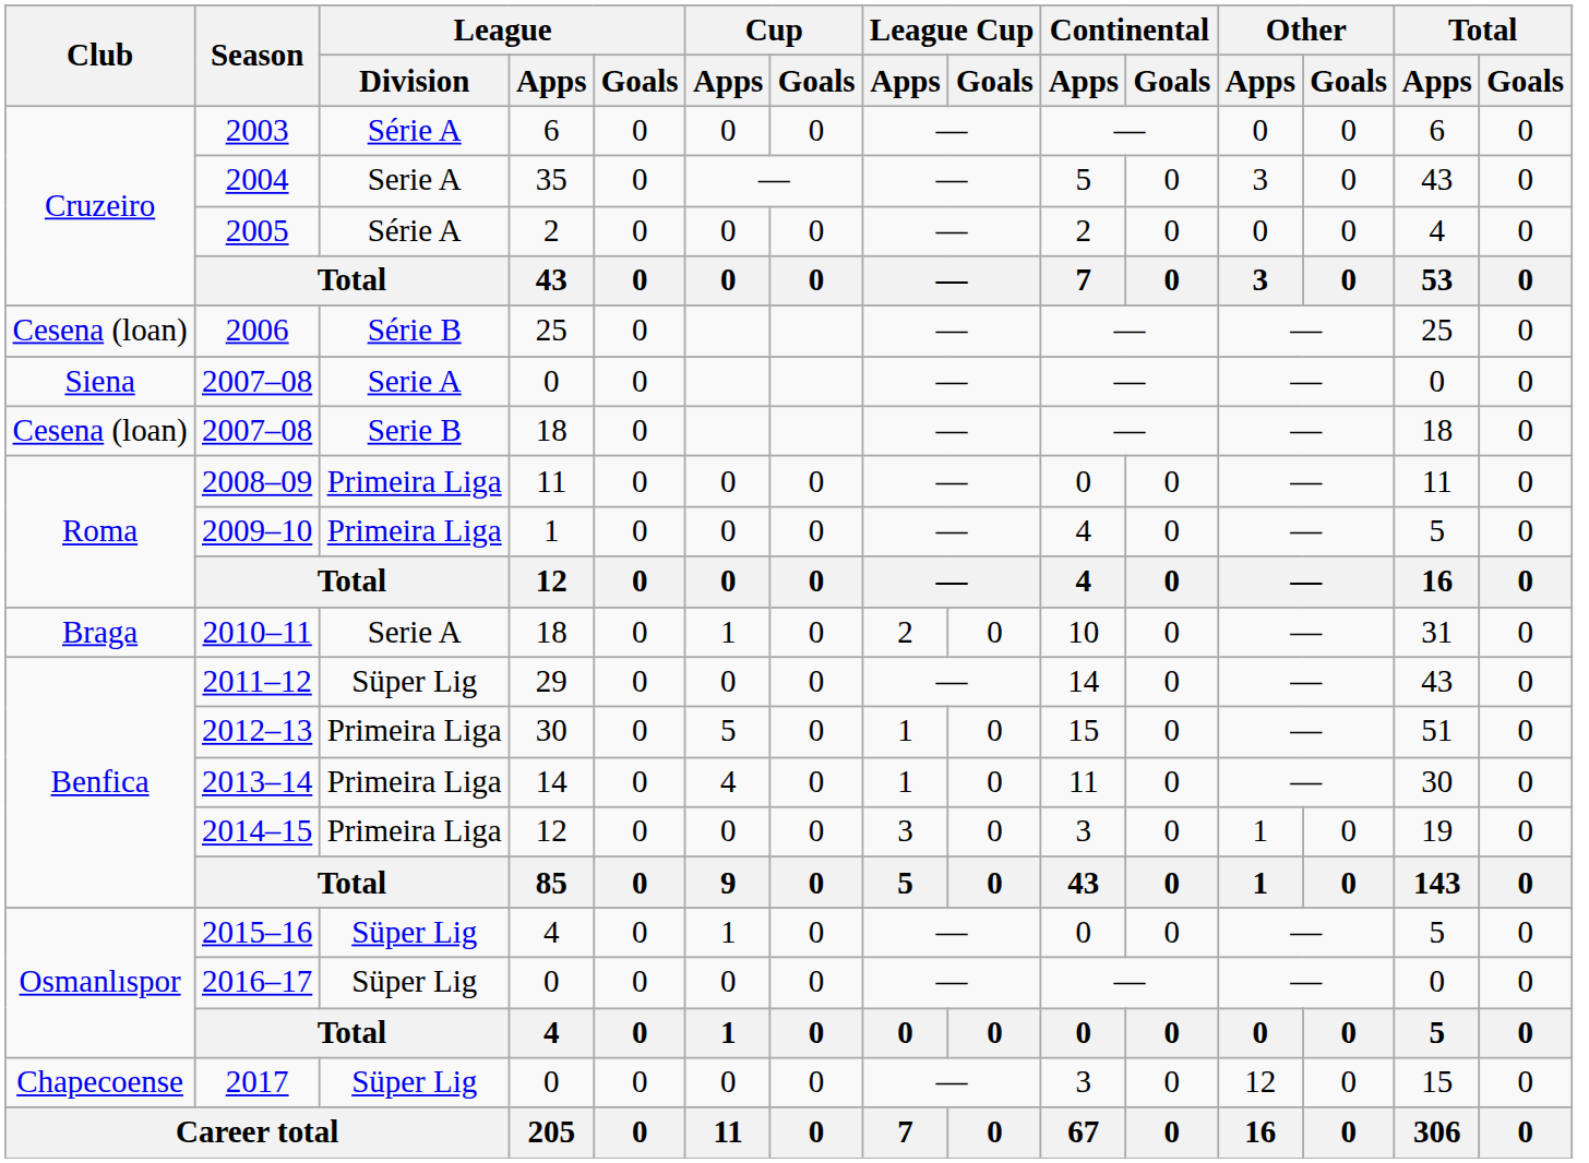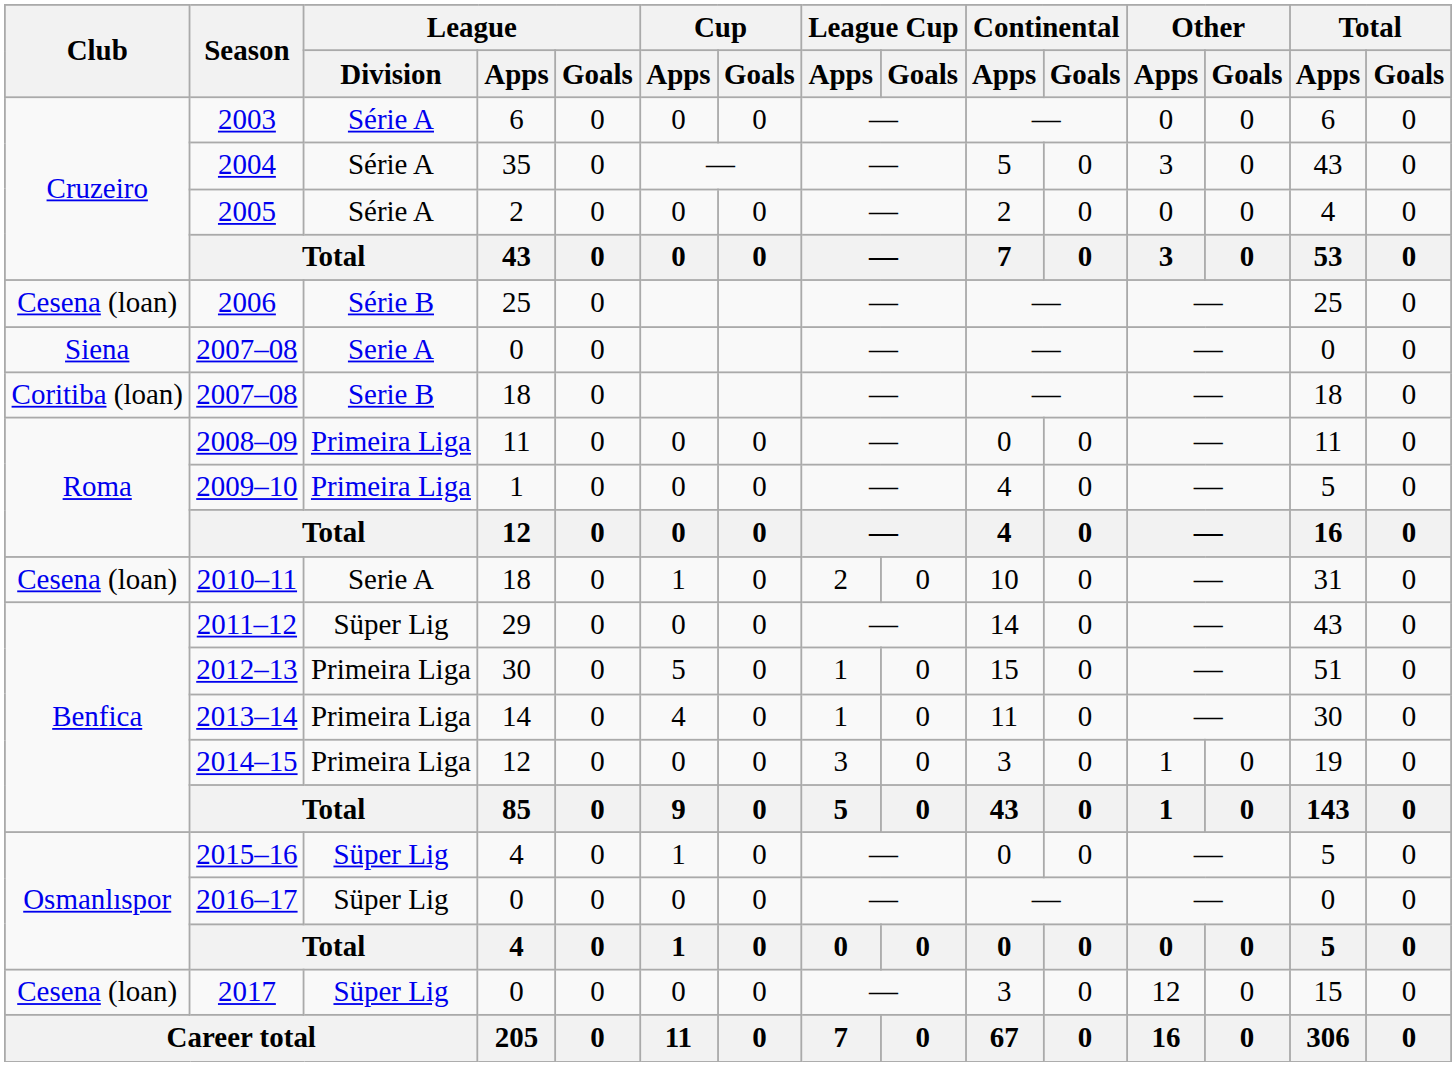 <table class="wikitable" style="text-align: center;">
 <tr>
 <th rowspan="2">Club</th>
 <th rowspan="2">Season</th>
 <th colspan="3">League</th>
 <th colspan="2">Cup</th>
 <th colspan="2">League Cup</th>
 <th colspan="2">Continental</th>
 <th colspan="2">Other</th>
 <th colspan="2">Total</th>
 </tr>
 <tr>
 <th>Division</th>
 <th>Apps</th>
 <th>Goals</th>
 <th>Apps</th>
 <th>Goals</th>
 <th>Apps</th>
 <th>Goals</th>
 <th>Apps</th>
 <th>Goals</th>
 <th>Apps</th>
 <th>Goals</th>
 <th>Apps</th>
 <th>Goals</th>
 </tr>
 <tr>
 <td rowspan="4"><a href='#'>Cruzeiro</a></td>
 <td><a href='#'>2003</a></td>
 <td><a href='#'>Série A</a></td>
 <td>6</td>
 <td>0</td>
 <td>0</td>
 <td>0</td>
 <td colspan="2">—</td>
 <td colspan="2">—</td>
 <td>0</td>
 <td>0</td>
 <td>6</td>
 <td>0</td>
 </tr>
 <tr>
 <td><a href='#'>2004</a></td>
-<td>Serie A</td>
+<td>Série A</td>
 <td>35</td>
 <td>0</td>
 <td colspan="2">—</td>
 <td colspan="2">—</td>
 <td>5</td>
 <td>0</td>
 <td>3</td>
 <td>0</td>
 <td>43</td>
 <td>0</td>
 </tr>
 <tr>
 <td><a href='#'>2005</a></td>
 <td>Série A</td>
 <td>2</td>
 <td>0</td>
 <td>0</td>
 <td>0</td>
 <td colspan="2">—</td>
 <td>2</td>
 <td>0</td>
 <td>0</td>
 <td>0</td>
 <td>4</td>
 <td>0</td>
 </tr>
 <tr>
 <th colspan="2">Total</th>
 <th>43</th>
 <th>0</th>
 <th>0</th>
 <th>0</th>
 <th colspan="2">—</th>
 <th>7</th>
 <th>0</th>
 <th>3</th>
 <th>0</th>
 <th>53</th>
 <th>0</th>
 </tr>
 <tr>
 <td rowspan="1"><a href='#'>Cesena</a> (loan)</td>
 <td><a href='#'>2006</a></td>
 <td><a href='#'>Série B</a></td>
 <td>25</td>
 <td>0</td>
 <td></td>
 <td></td>
 <td colspan="2">—</td>
 <td colspan="2">—</td>
 <td colspan="2">—</td>
 <td>25</td>
 <td>0</td>
 </tr>
 <tr>
 <td rowspan="1"><a href='#'>Siena</a></td>
 <td><a href='#'>2007–08</a></td>
 <td><a href='#'>Serie A</a></td>
 <td>0</td>
 <td>0</td>
 <td></td>
 <td></td>
 <td colspan="2">—</td>
 <td colspan="2">—</td>
 <td colspan="2">—</td>
 <td>0</td>
 <td>0</td>
 </tr>
 <tr>
-<td rowspan="1"><a href='#'>Cesena</a> (loan)</td>
+<td rowspan="1"><a href='#'>Coritiba</a> (loan)</td>
 <td><a href='#'>2007–08</a></td>
 <td><a href='#'>Serie B</a></td>
 <td>18</td>
 <td>0</td>
 <td></td>
 <td></td>
 <td colspan="2">—</td>
 <td colspan="2">—</td>
 <td colspan="2">—</td>
 <td>18</td>
 <td>0</td>
 </tr>
 <tr>
 <td rowspan="3"><a href='#'>Roma</a></td>
 <td><a href='#'>2008–09</a></td>
 <td><a href='#'>Primeira Liga</a></td>
 <td>11</td>
 <td>0</td>
 <td>0</td>
 <td>0</td>
 <td colspan="2">—</td>
 <td>0</td>
 <td>0</td>
 <td colspan="2">—</td>
 <td>11</td>
 <td>0</td>
 </tr>
 <tr>
 <td><a href='#'>2009–10</a></td>
 <td><a href='#'>Primeira Liga</a></td>
 <td>1</td>
 <td>0</td>
 <td>0</td>
 <td>0</td>
 <td colspan="2">—</td>
 <td>4</td>
 <td>0</td>
 <td colspan="2">—</td>
 <td>5</td>
 <td>0</td>
 </tr>
 <tr>
 <th colspan="2">Total</th>
 <th>12</th>
 <th>0</th>
 <th>0</th>
 <th>0</th>
 <th colspan="2">—</th>
 <th>4</th>
 <th>0</th>
 <th colspan="2">—</th>
 <th>16</th>
 <th>0</th>
 </tr>
 <tr>
-<td rowspan="1"><a href='#'>Braga</a></td>
+<td rowspan="1"><a href='#'>Cesena</a> (loan)</td>
 <td><a href='#'>2010–11</a></td>
 <td>Serie A</td>
 <td>18</td>
 <td>0</td>
 <td>1</td>
 <td>0</td>
 <td>2</td>
 <td>0</td>
 <td>10</td>
 <td>0</td>
 <td colspan="2">—</td>
 <td>31</td>
 <td>0</td>
 </tr>
 <tr>
 <td rowspan="5"><a href='#'>Benfica</a></td>
 <td><a href='#'>2011–12</a></td>
 <td>Süper Lig</td>
 <td>29</td>
 <td>0</td>
 <td>0</td>
 <td>0</td>
 <td colspan="2">—</td>
 <td>14</td>
 <td>0</td>
 <td colspan="2">—</td>
 <td>43</td>
 <td>0</td>
 </tr>
 <tr>
 <td><a href='#'>2012–13</a></td>
 <td>Primeira Liga</td>
 <td>30</td>
 <td>0</td>
 <td>5</td>
 <td>0</td>
 <td>1</td>
 <td>0</td>
 <td>15</td>
 <td>0</td>
 <td colspan="2">—</td>
 <td>51</td>
 <td>0</td>
 </tr>
 <tr>
 <td><a href='#'>2013–14</a></td>
 <td>Primeira Liga</td>
 <td>14</td>
 <td>0</td>
 <td>4</td>
 <td>0</td>
 <td>1</td>
 <td>0</td>
 <td>11</td>
 <td>0</td>
 <td colspan="2">—</td>
 <td>30</td>
 <td>0</td>
 </tr>
 <tr>
 <td><a href='#'>2014–15</a></td>
 <td>Primeira Liga</td>
 <td>12</td>
 <td>0</td>
 <td>0</td>
 <td>0</td>
 <td>3</td>
 <td>0</td>
 <td>3</td>
 <td>0</td>
 <td>1</td>
 <td>0</td>
 <td>19</td>
 <td>0</td>
 </tr>
 <tr>
 <th colspan="2">Total</th>
 <th>85</th>
 <th>0</th>
 <th>9</th>
 <th>0</th>
 <th>5</th>
 <th>0</th>
 <th>43</th>
 <th>0</th>
 <th>1</th>
 <th>0</th>
 <th>143</th>
 <th>0</th>
 </tr>
 <tr>
 <td rowspan="3"><a href='#'>Osmanlıspor</a></td>
 <td><a href='#'>2015–16</a></td>
 <td><a href='#'>Süper Lig</a></td>
 <td>4</td>
 <td>0</td>
 <td>1</td>
 <td>0</td>
 <td colspan="2">—</td>
 <td>0</td>
 <td>0</td>
 <td colspan="2">—</td>
 <td>5</td>
 <td>0</td>
 </tr>
 <tr>
 <td><a href='#'>2016–17</a></td>
 <td>Süper Lig</td>
 <td>0</td>
 <td>0</td>
 <td>0</td>
 <td>0</td>
 <td colspan="2">—</td>
 <td colspan="2">—</td>
 <td colspan="2">—</td>
 <td>0</td>
 <td>0</td>
 </tr>
 <tr>
 <th colspan="2">Total</th>
 <th>4</th>
 <th>0</th>
 <th>1</th>
 <th>0</th>
 <th>0</th>
 <th>0</th>
 <th>0</th>
 <th>0</th>
 <th>0</th>
 <th>0</th>
 <th>5</th>
 <th>0</th>
 </tr>
 <tr>
-<td><a href='#'>Chapecoense</a></td>
+<td rowspan="1"><a href='#'>Cesena</a> (loan)</td>
 <td><a href='#'>2017</a></td>
 <td><a href='#'>Süper Lig</a></td>
 <td>0</td>
 <td>0</td>
 <td>0</td>
 <td>0</td>
 <td colspan="2">—</td>
 <td>3</td>
 <td>0</td>
 <td>12</td>
 <td>0</td>
 <td>15</td>
 <td>0</td>
 </tr>
 <tr>
 <th colspan="3">Career total</th>
 <th>205</th>
 <th>0</th>
 <th>11</th>
 <th>0</th>
 <th>7</th>
 <th>0</th>
 <th>67</th>
 <th>0</th>
 <th>16</th>
 <th>0</th>
 <th>306</th>
 <th>0</th>
 </tr>
 </table>
